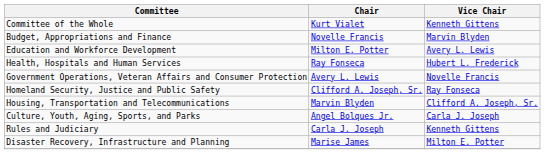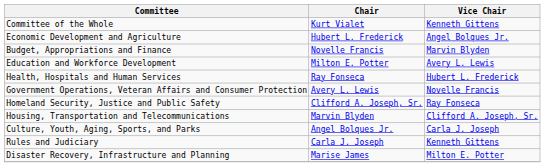 <table class="wikitable">
 <tr>
 <th>Committee</th>
 <th>Chair</th>
 <th>Vice Chair</th>
 </tr>
 <tr>
 <td>Committee of the Whole</td>
 <td><a href='#'>Kurt Vialet</a></td>
 <td><a href='#'>Kenneth Gittens</a></td>
+</tr>
+<tr>
+<td>Economic Development and Agriculture</td>
+<td><a href='#'>Hubert L. Frederick</a></td>
+<td><a href='#'>Angel Bolques Jr.</a></td>
 </tr>
 <tr>
 <td>Budget, Appropriations and Finance</td>
 <td><a href='#'>Novelle Francis</a></td>
 <td><a href='#'>Marvin Blyden</a></td>
 </tr>
 <tr>
 <td>Education and Workforce Development</td>
 <td><a href='#'>Milton E. Potter</a></td>
 <td><a href='#'>Avery L. Lewis</a></td>
 </tr>
 <tr>
 <td>Health, Hospitals and Human Services</td>
 <td><a href='#'>Ray Fonseca</a></td>
 <td><a href='#'>Hubert L. Frederick</a></td>
 </tr>
 <tr>
 <td>Government Operations, Veteran Affairs and Consumer Protection</td>
 <td><a href='#'>Avery L. Lewis</a></td>
 <td><a href='#'>Novelle Francis</a></td>
 </tr>
 <tr>
 <td>Homeland Security, Justice and Public Safety</td>
 <td><a href='#'>Clifford A. Joseph, Sr.</a></td>
 <td><a href='#'>Ray Fonseca</a></td>
 </tr>
 <tr>
 <td>Housing, Transportation and Telecommunications</td>
 <td><a href='#'>Marvin Blyden</a></td>
 <td><a href='#'>Clifford A. Joseph, Sr.</a></td>
 </tr>
 <tr>
 <td>Culture, Youth, Aging, Sports, and Parks</td>
 <td><a href='#'>Angel Bolques Jr.</a></td>
 <td><a href='#'>Carla J. Joseph</a></td>
 </tr>
 <tr>
 <td>Rules and Judiciary</td>
 <td><a href='#'>Carla J. Joseph</a></td>
 <td><a href='#'>Kenneth Gittens</a></td>
 </tr>
 <tr>
 <td>Disaster Recovery, Infrastructure and Planning</td>
 <td><a href='#'>Marise James</a></td>
 <td><a href='#'>Milton E. Potter</a></td>
 </tr>
 <tr>
 </tr>
 </table>
